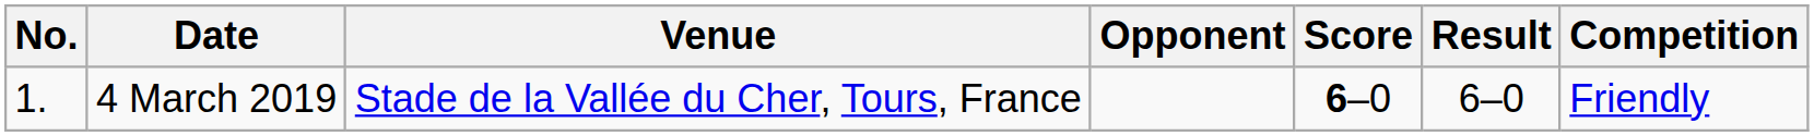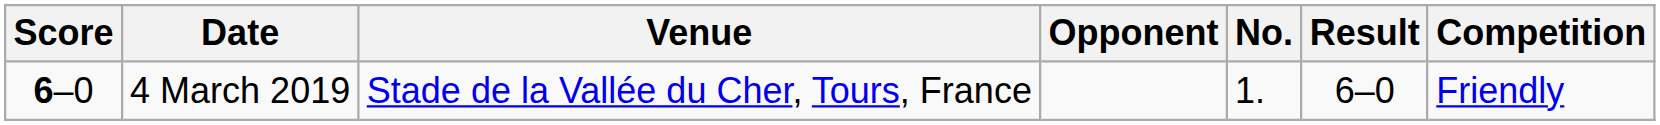 <table class="wikitable plainrowheaders">
 <tr>
-<th>No.</th>
+<th>Score</th>
 <th>Date</th>
 <th>Venue</th>
 <th>Opponent</th>
-<th>Score</th>
+<th>No.</th>
 <th>Result</th>
 <th>Competition</th>
 </tr>
 <tr>
-<td>1.</td>
+<td align=center><strong>6</strong>–0</td>
 <td>4 March 2019</td>
 <td><a href='#'>Stade de la Vallée du Cher</a>, <a href='#'>Tours</a>, France</td>
 <td></td>
-<td align=center><strong>6</strong>–0</td>
+<td>1.</td>
 <td align="center">6–0</td>
 <td><a href='#'>Friendly</a></td>
 </tr>
 </table>
